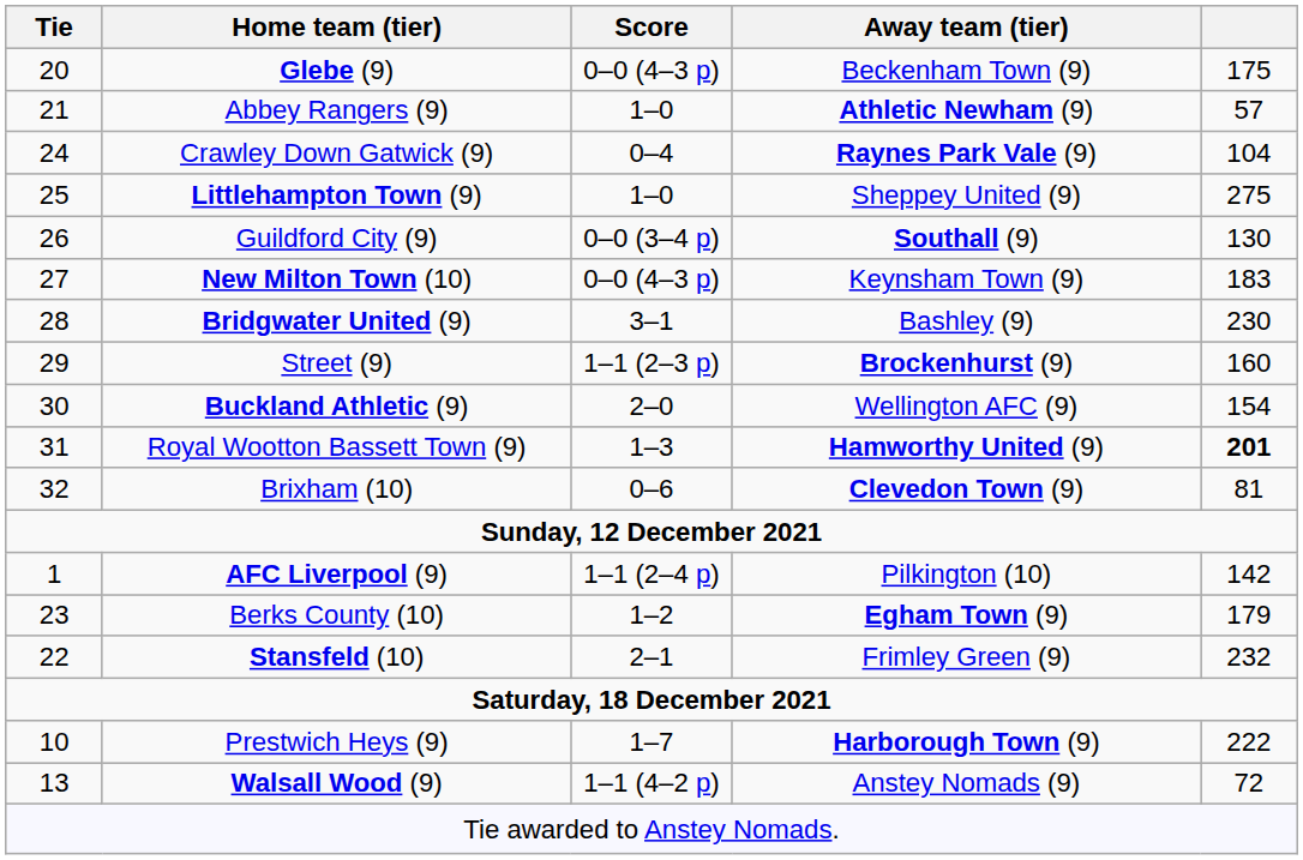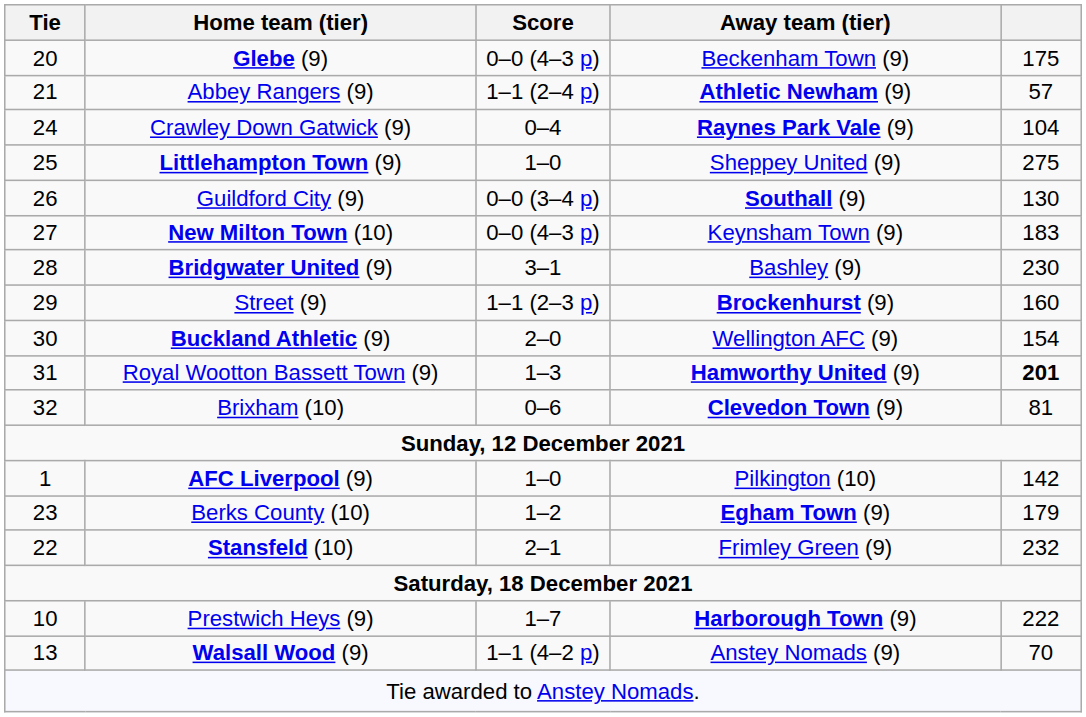 <table class="wikitable" style="width:700px;text-align:center;font-size:90%">
 <tr>
 <th scope="col" style="width: 7.50%">Tie</th>
 <th scope="col" style="width:36.25%">Home team (tier)</th>
 <th scope="col" style="width:12.50%">Score</th>
 <th scope="col" style="width:36.25%">Away team (tier)</th>
 <th scope="col" style="width: 7.50%"></th>
 </tr>
 <tr>
 <td>20</td>
 <td><strong><a href='#'>Glebe</a></strong> (9)</td>
 <td>0–0 (4–3 <a href='#'>p</a>)</td>
 <td><a href='#'>Beckenham Town</a> (9)</td>
 <td>175</td>
 </tr>
 <tr>
 <td>21</td>
 <td><a href='#'>Abbey Rangers</a> (9)</td>
-<td>1–0</td>
+<td>1–1 (2–4 <a href='#'>p</a>)</td>
 <td><strong><a href='#'>Athletic Newham</a></strong> (9)</td>
 <td>57</td>
 </tr>
 <tr>
 <td>24</td>
 <td><a href='#'>Crawley Down Gatwick</a> (9)</td>
 <td>0–4</td>
 <td><strong><a href='#'>Raynes Park Vale</a></strong> (9)</td>
 <td>104</td>
 </tr>
 <tr>
 <td>25</td>
 <td><strong><a href='#'>Littlehampton Town</a></strong> (9)</td>
 <td>1–0</td>
 <td><a href='#'>Sheppey United</a> (9)</td>
 <td>275</td>
 </tr>
 <tr>
 <td>26</td>
 <td><a href='#'>Guildford City</a> (9)</td>
 <td>0–0 (3–4 <a href='#'>p</a>)</td>
 <td><strong><a href='#'>Southall</a></strong> (9)</td>
 <td>130</td>
 </tr>
 <tr>
 <td>27</td>
 <td><strong><a href='#'>New Milton Town</a></strong> (10)</td>
 <td>0–0 (4–3 <a href='#'>p</a>)</td>
 <td><a href='#'>Keynsham Town</a> (9)</td>
 <td>183</td>
 </tr>
 <tr>
 <td>28</td>
 <td><strong><a href='#'>Bridgwater United</a></strong> (9)</td>
 <td>3–1</td>
 <td><a href='#'>Bashley</a> (9)</td>
 <td>230</td>
 </tr>
 <tr>
 <td>29</td>
 <td><a href='#'>Street</a> (9)</td>
 <td>1–1 (2–3 <a href='#'>p</a>)</td>
 <td><strong><a href='#'>Brockenhurst</a></strong> (9)</td>
 <td>160</td>
 </tr>
 <tr>
 <td>30</td>
 <td><strong><a href='#'>Buckland Athletic</a></strong> (9)</td>
 <td>2–0</td>
 <td><a href='#'>Wellington AFC</a> (9)</td>
 <td>154</td>
 </tr>
 <tr>
 <td>31</td>
 <td><a href='#'>Royal Wootton Bassett Town</a> (9)</td>
 <td>1–3</td>
 <td><strong><a href='#'>Hamworthy United</a></strong> (9)</td>
 <td><strong>201</strong></td>
 </tr>
 <tr>
 <td>32</td>
 <td><a href='#'>Brixham</a> (10)</td>
 <td>0–6</td>
 <td><strong><a href='#'>Clevedon Town</a></strong> (9)</td>
 <td>81</td>
 </tr>
 <tr>
 <td colspan="5"><strong>Sunday, 12 December 2021</strong></td>
 </tr>
 <tr>
 <td>1</td>
 <td><strong><a href='#'>AFC Liverpool</a></strong> (9)</td>
-<td>1–1 (2–4 <a href='#'>p</a>)</td>
+<td>1–0</td>
 <td><a href='#'>Pilkington</a> (10)</td>
 <td>142</td>
 </tr>
 <tr>
 <td>23</td>
 <td><a href='#'>Berks County</a> (10)</td>
 <td>1–2</td>
 <td><strong><a href='#'>Egham Town</a></strong> (9)</td>
 <td>179</td>
 </tr>
 <tr>
 <td>22</td>
 <td><strong><a href='#'>Stansfeld</a></strong> (10)</td>
 <td>2–1</td>
 <td><a href='#'>Frimley Green</a> (9)</td>
 <td>232</td>
 </tr>
 <tr>
 <td colspan="5"><strong>Saturday, 18 December 2021</strong></td>
 </tr>
 <tr>
 <td>10</td>
 <td><a href='#'>Prestwich Heys</a> (9)</td>
 <td>1–7</td>
 <td><strong><a href='#'>Harborough Town</a></strong> (9)</td>
 <td>222</td>
 </tr>
 <tr>
 <td>13</td>
 <td><strong><a href='#'>Walsall Wood</a></strong> (9)</td>
 <td>1–1 (4–2 <a href='#'>p</a>)</td>
 <td><a href='#'>Anstey Nomads</a> (9)</td>
-<td>72</td>
+<td>70</td>
 </tr>
 <tr>
 <td colspan="5" style="background:GhostWhite; height:20px; text-align:center">Tie awarded to <a href='#'>Anstey Nomads</a>.</td>
 </tr>
 </table>
